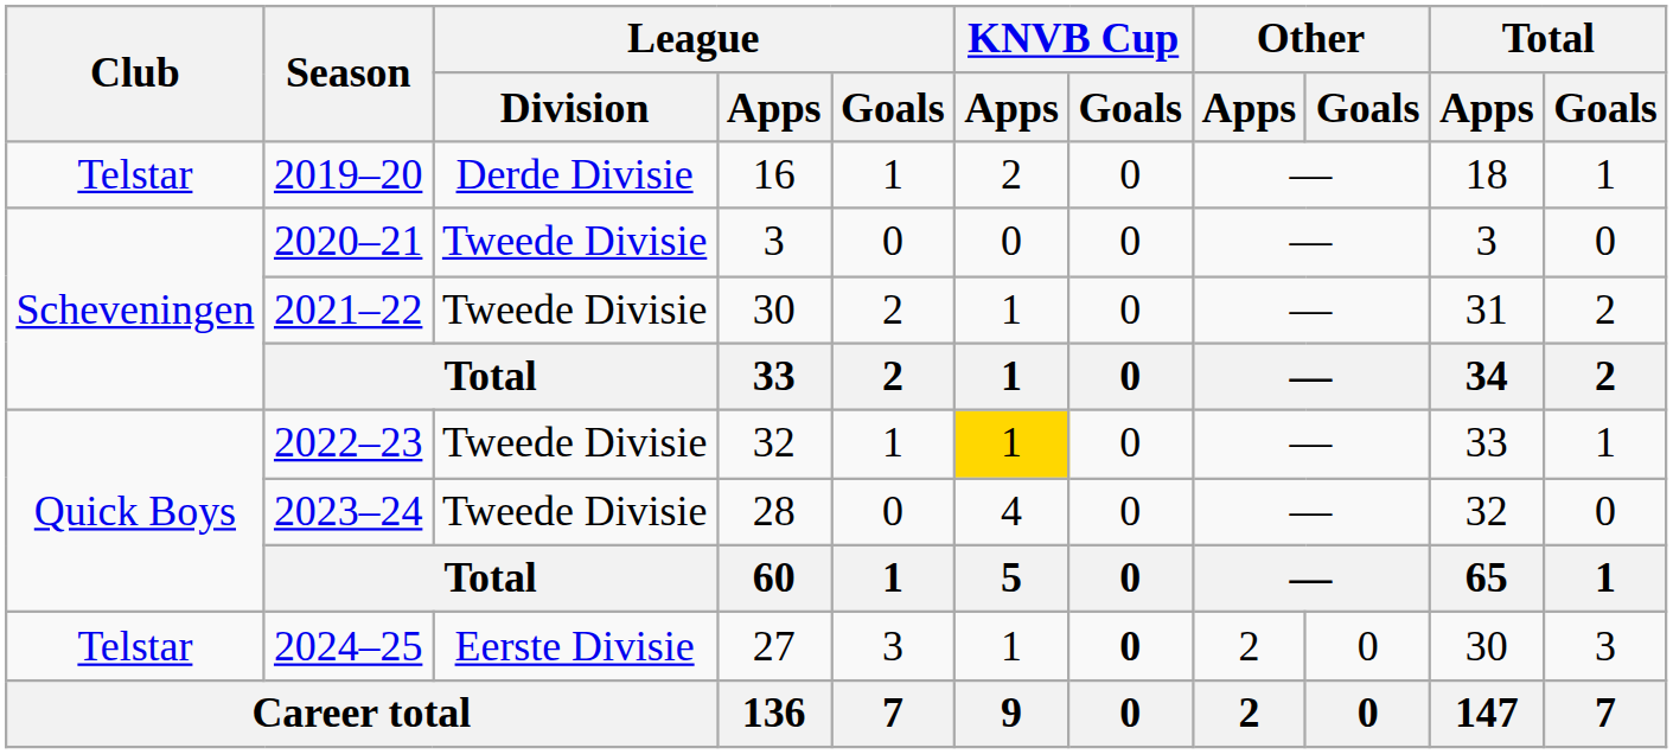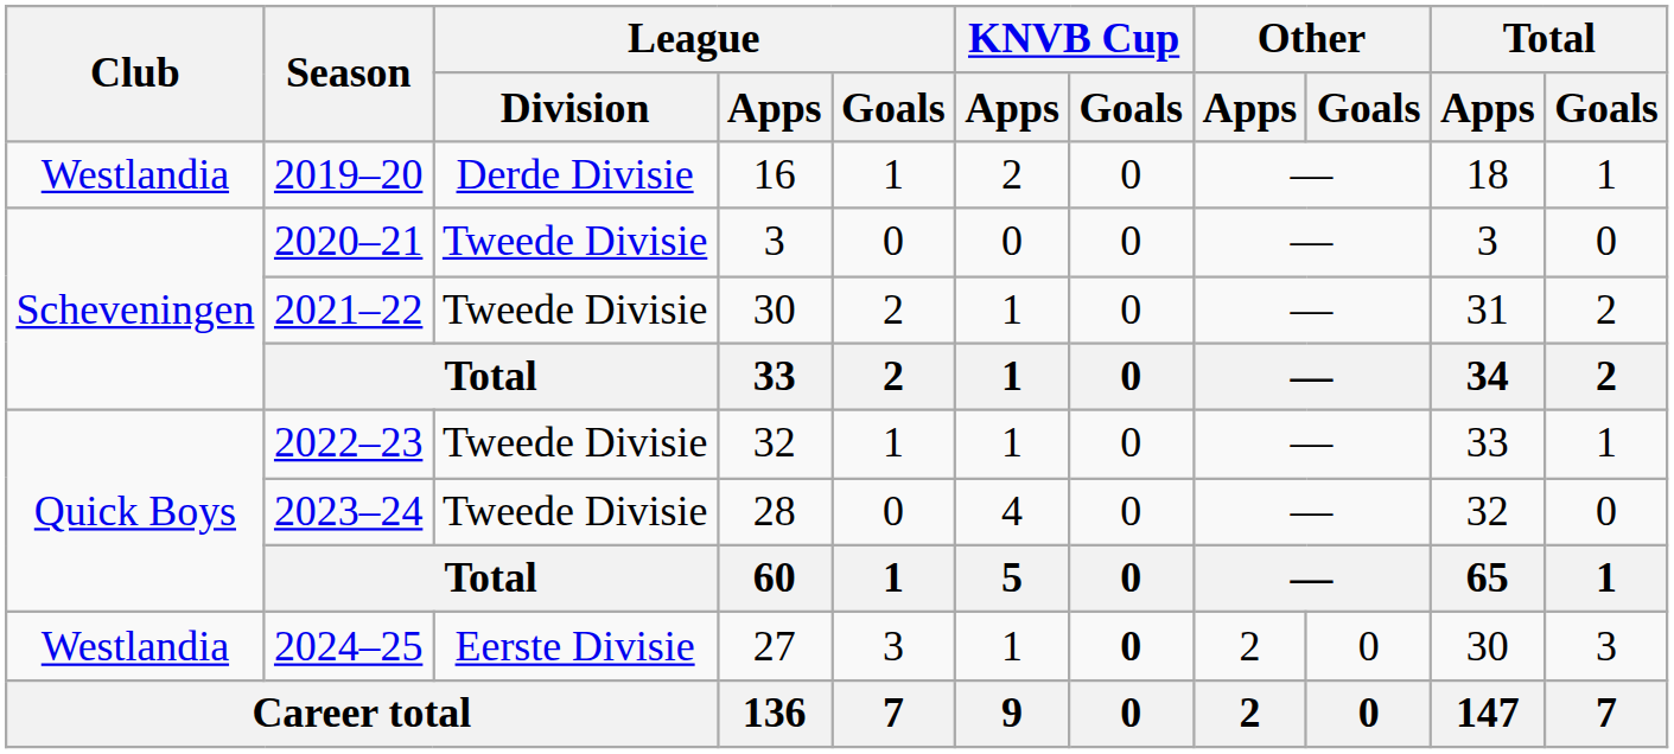 <table class="wikitable" style="text-align:center">
 <tr>
 <th rowspan="2">Club</th>
 <th rowspan="2">Season</th>
 <th colspan="3">League</th>
 <th colspan="2"><a href='#'>KNVB Cup</a></th>
 <th colspan="2">Other</th>
 <th colspan="2">Total</th>
 </tr>
 <tr>
 <th>Division</th>
 <th>Apps</th>
 <th>Goals</th>
 <th>Apps</th>
 <th>Goals</th>
 <th>Apps</th>
 <th>Goals</th>
 <th>Apps</th>
 <th>Goals</th>
 </tr>
 <tr>
-<td rowspan="1"><a href='#'>Telstar</a></td>
+<td><a href='#'>Westlandia</a></td>
 <td><a href='#'>2019–20</a></td>
 <td><a href='#'>Derde Divisie</a></td>
 <td>16</td>
 <td>1</td>
 <td>2</td>
 <td>0</td>
 <td colspan="2">—</td>
 <td>18</td>
 <td>1</td>
 </tr>
 <tr>
 <td rowspan="3"><a href='#'>Scheveningen</a></td>
 <td><a href='#'>2020–21</a></td>
 <td><a href='#'>Tweede Divisie</a></td>
 <td>3</td>
 <td>0</td>
 <td>0</td>
 <td>0</td>
 <td colspan="2">—</td>
 <td>3</td>
 <td>0</td>
 </tr>
 <tr>
 <td><a href='#'>2021–22</a></td>
 <td>Tweede Divisie</td>
 <td>30</td>
 <td>2</td>
 <td>1</td>
 <td>0</td>
 <td colspan="2">—</td>
 <td>31</td>
 <td>2</td>
 </tr>
 <tr>
 <th colspan="2">Total</th>
 <th>33</th>
 <th>2</th>
 <th>1</th>
 <th>0</th>
 <th colspan="2">—</th>
 <th>34</th>
 <th>2</th>
 </tr>
 <tr>
 <td rowspan="3"><a href='#'>Quick Boys</a></td>
 <td><a href='#'>2022–23</a></td>
 <td>Tweede Divisie</td>
 <td>32</td>
 <td>1</td>
-<td style="background: gold;">1</td>
+<td>1</td>
 <td>0</td>
 <td colspan="2">—</td>
 <td>33</td>
 <td>1</td>
 </tr>
 <tr>
 <td><a href='#'>2023–24</a></td>
 <td>Tweede Divisie</td>
 <td>28</td>
 <td>0</td>
 <td>4</td>
 <td>0</td>
 <td colspan="2">—</td>
 <td>32</td>
 <td>0</td>
 </tr>
 <tr>
 <th colspan="2">Total</th>
 <th>60</th>
 <th>1</th>
 <th>5</th>
 <th>0</th>
 <th colspan="2">—</th>
 <th>65</th>
 <th>1</th>
 </tr>
 <tr>
-<td rowspan="1"><a href='#'>Telstar</a></td>
+<td><a href='#'>Westlandia</a></td>
 <td><a href='#'>2024–25</a></td>
 <td><a href='#'>Eerste Divisie</a></td>
 <td>27</td>
 <td>3</td>
 <td>1</td>
 <td><strong>0</strong></td>
 <td>2</td>
 <td>0</td>
 <td>30</td>
 <td>3</td>
 </tr>
 <tr>
 <th colspan="3">Career total</th>
 <th>136</th>
 <th>7</th>
 <th>9</th>
 <th>0</th>
 <th>2</th>
 <th>0</th>
 <th>147</th>
 <th>7</th>
 </tr>
 </table>
